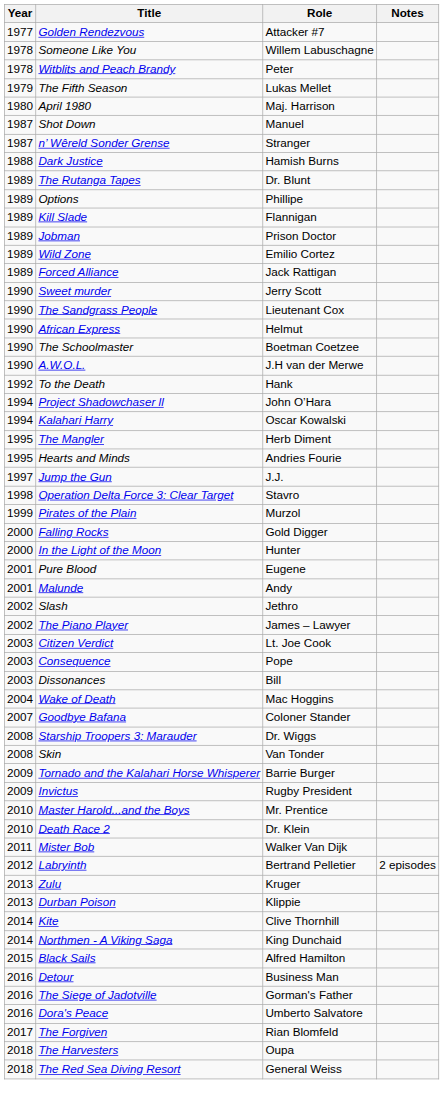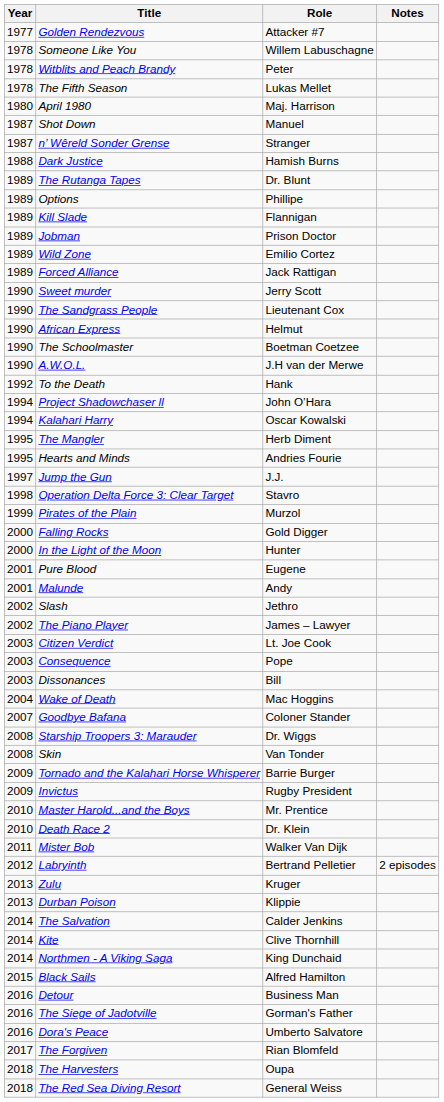 <table class="wikitable sortable">
 <tr>
 <th>Year</th>
 <th>Title</th>
 <th>Role</th>
 <th>Notes</th>
 </tr>
 <tr>
 <td>1977</td>
 <td><em><a href='#'>Golden Rendezvous</a></em></td>
 <td>Attacker #7</td>
 <td></td>
 </tr>
 <tr>
 <td>1978</td>
 <td><em>Someone Like You</em></td>
 <td>Willem Labuschagne</td>
 <td></td>
 </tr>
 <tr>
 <td>1978</td>
 <td><em><a href='#'>Witblits and Peach Brandy</a></em></td>
 <td>Peter</td>
 <td></td>
 </tr>
 <tr>
-<td>1979</td>
+<td>1978</td>
 <td><em>The Fifth Season</em></td>
 <td>Lukas Mellet</td>
 <td></td>
 </tr>
 <tr>
 <td>1980</td>
 <td><em>April 1980</em></td>
 <td>Maj. Harrison</td>
 <td></td>
 </tr>
 <tr>
 <td>1987</td>
 <td><em>Shot Down</em></td>
 <td>Manuel</td>
 <td></td>
 </tr>
 <tr>
 <td>1987</td>
 <td><em><a href='#'>n’ Wêreld Sonder Grense</a></em></td>
 <td>Stranger</td>
 <td></td>
 </tr>
 <tr>
 <td>1988</td>
 <td><em><a href='#'>Dark Justice</a></em></td>
 <td>Hamish Burns</td>
 <td></td>
 </tr>
 <tr>
 <td>1989</td>
 <td><em><a href='#'>The Rutanga Tapes</a></em></td>
 <td>Dr. Blunt</td>
 <td></td>
 </tr>
 <tr>
 <td>1989</td>
 <td><em>Options</em></td>
 <td>Phillipe</td>
 <td></td>
 </tr>
 <tr>
 <td>1989</td>
 <td><em><a href='#'>Kill Slade</a></em></td>
 <td>Flannigan</td>
 <td></td>
 </tr>
 <tr>
 <td>1989</td>
 <td><em><a href='#'>Jobman</a></em></td>
 <td>Prison Doctor</td>
 <td></td>
 </tr>
 <tr>
 <td>1989</td>
 <td><em><a href='#'>Wild Zone</a></em></td>
 <td>Emilio Cortez</td>
 <td></td>
 </tr>
 <tr>
 <td>1989</td>
 <td><em><a href='#'>Forced Alliance</a></em></td>
 <td>Jack Rattigan</td>
 <td></td>
 </tr>
 <tr>
 <td>1990</td>
 <td><em><a href='#'>Sweet murder</a></em></td>
 <td>Jerry Scott</td>
 <td></td>
 </tr>
 <tr>
 <td>1990</td>
 <td><em><a href='#'>The Sandgrass People</a></em></td>
 <td>Lieutenant Cox</td>
 <td></td>
 </tr>
 <tr>
 <td>1990</td>
 <td><em><a href='#'>African Express</a></em></td>
 <td>Helmut</td>
 <td></td>
 </tr>
 <tr>
 <td>1990</td>
 <td><em>The Schoolmaster</em></td>
 <td>Boetman Coetzee</td>
 <td></td>
 </tr>
 <tr>
 <td>1990</td>
 <td><em><a href='#'>A.W.O.L.</a></em></td>
 <td>J.H van der Merwe</td>
 <td></td>
 </tr>
 <tr>
 <td>1992</td>
 <td><em>To the Death</em></td>
 <td>Hank</td>
 <td></td>
 </tr>
 <tr>
 <td>1994</td>
 <td><em><a href='#'>Project Shadowchaser ll</a></em></td>
 <td>John O’Hara</td>
 <td></td>
 </tr>
 <tr>
 <td>1994</td>
 <td><em><a href='#'>Kalahari Harry</a></em></td>
 <td>Oscar Kowalski</td>
 <td></td>
 </tr>
 <tr>
 <td>1995</td>
 <td><em><a href='#'>The Mangler</a></em></td>
 <td>Herb Diment</td>
 <td></td>
 </tr>
 <tr>
 <td>1995</td>
 <td><em>Hearts and Minds</em></td>
 <td>Andries Fourie</td>
 <td></td>
 </tr>
 <tr>
 <td>1997</td>
 <td><em><a href='#'>Jump the Gun</a></em></td>
 <td>J.J.</td>
 <td></td>
 </tr>
 <tr>
 <td>1998</td>
 <td><em><a href='#'>Operation Delta Force 3: Clear Target</a></em></td>
 <td>Stavro</td>
 <td></td>
 </tr>
 <tr>
 <td>1999</td>
 <td><em><a href='#'>Pirates of the Plain</a></em></td>
 <td>Murzol</td>
 <td></td>
 </tr>
 <tr>
 <td>2000</td>
 <td><em><a href='#'>Falling Rocks</a></em></td>
 <td>Gold Digger</td>
 <td></td>
 </tr>
 <tr>
 <td>2000</td>
 <td><em><a href='#'>In the Light of the Moon</a></em></td>
 <td>Hunter</td>
 <td></td>
 </tr>
 <tr>
 <td>2001</td>
 <td><em>Pure Blood</em></td>
 <td>Eugene</td>
 <td></td>
 </tr>
 <tr>
 <td>2001</td>
 <td><em><a href='#'>Malunde</a></em></td>
 <td>Andy</td>
 <td></td>
 </tr>
 <tr>
 <td>2002</td>
 <td><em>Slash</em></td>
 <td>Jethro</td>
 <td></td>
 </tr>
 <tr>
 <td>2002</td>
 <td><em><a href='#'>The Piano Player</a></em></td>
 <td>James – Lawyer</td>
 <td></td>
 </tr>
 <tr>
 <td>2003</td>
 <td><em><a href='#'>Citizen Verdict</a></em></td>
 <td>Lt. Joe Cook</td>
 <td></td>
 </tr>
 <tr>
 <td>2003</td>
 <td><em><a href='#'>Consequence</a></em></td>
 <td>Pope</td>
 <td></td>
 </tr>
 <tr>
 <td>2003</td>
 <td><em>Dissonances</em></td>
 <td>Bill</td>
 <td></td>
 </tr>
 <tr>
 <td>2004</td>
 <td><em><a href='#'>Wake of Death</a></em></td>
 <td>Mac Hoggins</td>
 <td></td>
 </tr>
 <tr>
 <td>2007</td>
 <td><em><a href='#'>Goodbye Bafana</a></em></td>
 <td>Coloner Stander</td>
 <td></td>
 </tr>
 <tr>
 <td>2008</td>
 <td><em><a href='#'>Starship Troopers 3: Marauder</a></em></td>
 <td>Dr. Wiggs</td>
 <td></td>
 </tr>
 <tr>
 <td>2008</td>
 <td><em>Skin</em></td>
 <td>Van Tonder</td>
 <td></td>
 </tr>
 <tr>
 <td>2009</td>
 <td><em><a href='#'>Tornado and the Kalahari Horse Whisperer</a></em></td>
 <td>Barrie Burger</td>
 <td></td>
 </tr>
 <tr>
 <td>2009</td>
 <td><em><a href='#'>Invictus</a></em></td>
 <td>Rugby President</td>
 <td></td>
 </tr>
 <tr>
 <td>2010</td>
 <td><em><a href='#'>Master Harold...and the Boys</a></em></td>
 <td>Mr. Prentice</td>
 <td></td>
 </tr>
 <tr>
 <td>2010</td>
 <td><em><a href='#'>Death Race 2</a></em></td>
 <td>Dr. Klein</td>
 <td></td>
 </tr>
 <tr>
 <td>2011</td>
 <td><em><a href='#'>Mister Bob</a></em></td>
 <td>Walker Van Dijk</td>
 <td></td>
 </tr>
 <tr>
 <td>2012</td>
 <td><em><a href='#'>Labryinth</a></em></td>
 <td>Bertrand Pelletier</td>
 <td>2 episodes</td>
 </tr>
 <tr>
 <td>2013</td>
 <td><em><a href='#'>Zulu</a></em></td>
 <td>Kruger</td>
 <td></td>
 </tr>
 <tr>
 <td>2013</td>
 <td><em><a href='#'>Durban Poison</a></em></td>
 <td>Klippie</td>
 <td></td>
 </tr>
 <tr>
 <td>2014</td>
+<td><em><a href='#'>The Salvation</a></em></td>
+<td>Calder Jenkins</td>
+<td></td>
+</tr>
+<tr>
+<td>2014</td>
 <td><em><a href='#'>Kite</a></em></td>
 <td>Clive Thornhill</td>
 <td></td>
 </tr>
 <tr>
 <td>2014</td>
 <td><em><a href='#'>Northmen - A Viking Saga</a></em></td>
 <td>King Dunchaid</td>
 <td></td>
 </tr>
 <tr>
 <td>2015</td>
 <td><em><a href='#'>Black Sails</a></em></td>
 <td>Alfred Hamilton</td>
 <td></td>
 </tr>
 <tr>
 <td>2016</td>
 <td><em><a href='#'>Detour</a></em></td>
 <td>Business Man</td>
 <td></td>
 </tr>
 <tr>
 <td>2016</td>
 <td><em><a href='#'>The Siege of Jadotville</a></em></td>
 <td>Gorman's Father</td>
 <td></td>
 </tr>
 <tr>
 <td>2016</td>
 <td><em><a href='#'>Dora's Peace</a></em></td>
 <td>Umberto Salvatore</td>
 <td></td>
 </tr>
 <tr>
 <td>2017</td>
 <td><em><a href='#'>The Forgiven</a></em></td>
 <td>Rian Blomfeld</td>
 <td></td>
 </tr>
 <tr>
 <td>2018</td>
 <td><em><a href='#'>The Harvesters</a></em></td>
 <td>Oupa</td>
 <td></td>
 </tr>
 <tr>
 <td>2018</td>
 <td><em><a href='#'>The Red Sea Diving Resort</a></em></td>
 <td>General Weiss</td>
 <td></td>
 </tr>
 </table>
